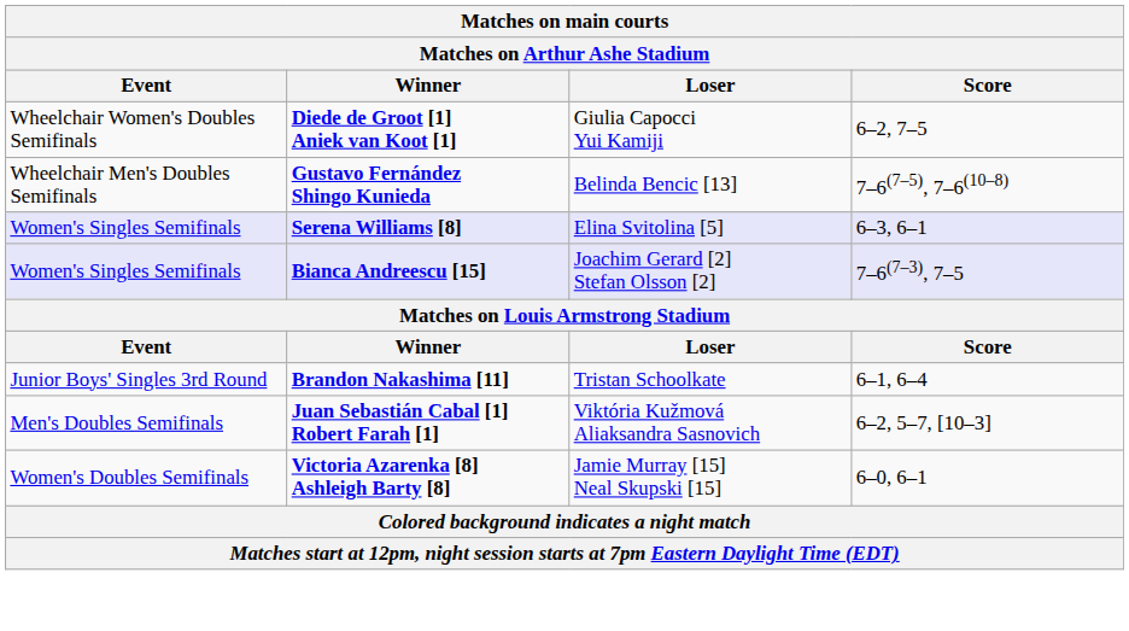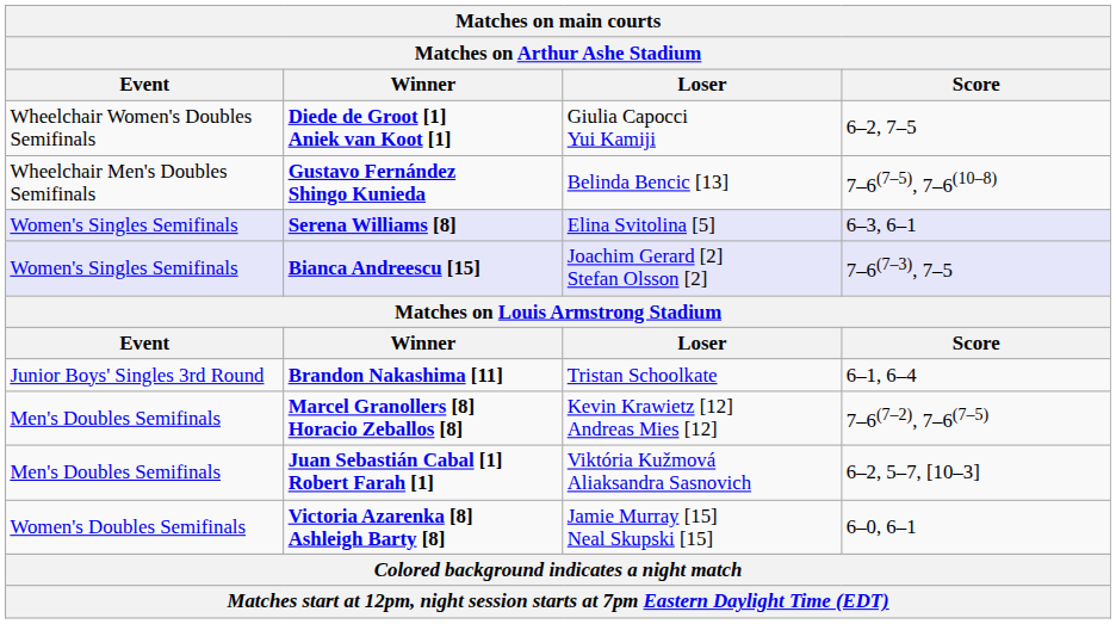 <table class="wikitable" style="margin:auto;">
 <tr>
 <th colspan="4" style="white-space:nowrap;">Matches on main courts</th>
 </tr>
 <tr>
 <th colspan="4"><strong>Matches on <a href='#'>Arthur Ashe Stadium</a></strong></th>
 </tr>
 <tr>
 <th width=250>Event</th>
 <th width=250>Winner</th>
 <th width=250>Loser</th>
 <th width=250>Score</th>
 </tr>
 <tr>
 <td>Wheelchair Women's Doubles Semifinals</td>
 <td> <strong><a href='#'>Diede de Groot</a> [1]</strong> <br>  <strong><a href='#'>Aniek van Koot</a> [1]</strong></td>
 <td> Giulia Capocci <br>  <a href='#'>Yui Kamiji</a></td>
 <td>6–2, 7–5</td>
 </tr>
 <tr>
 <td>Wheelchair Men's Doubles Semifinals</td>
 <td> <strong><a href='#'>Gustavo Fernández</a></strong> <br>  <strong><a href='#'>Shingo Kunieda</a></strong></td>
 <td> <a href='#'>Belinda Bencic</a> [13]</td>
 <td>7–6<sup>(7–5)</sup>, 7–6<sup>(10–8)</sup></td>
 </tr>
 <tr bgcolor="lavender">
 <td><a href='#'>Women's Singles Semifinals</a></td>
 <td> <strong><a href='#'>Serena Williams</a> [8]</strong></td>
 <td> <a href='#'>Elina Svitolina</a> [5]</td>
 <td>6–3, 6–1</td>
 </tr>
 <tr bgcolor=lavender>
 <td><a href='#'>Women's Singles Semifinals</a></td>
 <td> <strong><a href='#'>Bianca Andreescu</a> [15]</strong></td>
 <td> <a href='#'>Joachim Gerard</a> [2] <br>  <a href='#'>Stefan Olsson</a> [2]</td>
 <td>7–6<sup>(7–3)</sup>, 7–5</td>
 </tr>
 <tr>
 <th colspan="4"><strong>Matches on <a href='#'>Louis Armstrong Stadium</a></strong></th>
 </tr>
 <tr>
 <th width=250>Event</th>
 <th width=250>Winner</th>
 <th width=250>Loser</th>
 <th width=250>Score</th>
 </tr>
 <tr>
 <td><a href='#'>Junior Boys' Singles 3rd Round</a></td>
 <td> <strong><a href='#'>Brandon Nakashima</a> [11]</strong></td>
 <td> <a href='#'>Tristan Schoolkate</a></td>
 <td>6–1, 6–4</td>
 </tr>
 <tr>
 <td><a href='#'>Men's Doubles Semifinals</a></td>
+<td> <strong><a href='#'>Marcel Granollers</a> [8]</strong> <br>  <strong><a href='#'>Horacio Zeballos</a> [8]</strong></td>
+<td> <a href='#'>Kevin Krawietz</a> [12] <br>  <a href='#'>Andreas Mies</a> [12]</td>
+<td>7–6<sup>(7–2)</sup>, 7–6<sup>(7–5)</sup></td>
+</tr>
+<tr>
+<td><a href='#'>Men's Doubles Semifinals</a></td>
 <td> <strong><a href='#'>Juan Sebastián Cabal</a> [1]</strong> <br>  <strong><a href='#'>Robert Farah</a> [1]</strong></td>
 <td> <a href='#'>Viktória Kužmová</a> <br>  <a href='#'>Aliaksandra Sasnovich</a></td>
 <td>6–2, 5–7, [10–3]</td>
 </tr>
 <tr>
 <td><a href='#'>Women's Doubles Semifinals</a></td>
 <td> <strong><a href='#'>Victoria Azarenka</a> [8]</strong> <br>  <strong><a href='#'>Ashleigh Barty</a> [8]</strong></td>
 <td> <a href='#'>Jamie Murray</a> [15] <br>  <a href='#'>Neal Skupski</a> [15]</td>
 <td>6–0, 6–1</td>
 </tr>
 <tr>
 <th colspan=4><em>Colored background indicates a night match</em></th>
 </tr>
 <tr>
 <th colspan=4><em>Matches start at 12pm, night session starts at 7pm <a href='#'>Eastern Daylight Time (EDT)</a></em></th>
 </tr>
 </table>
